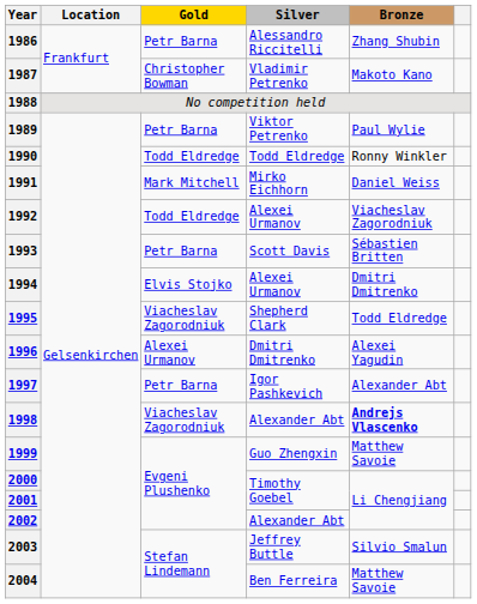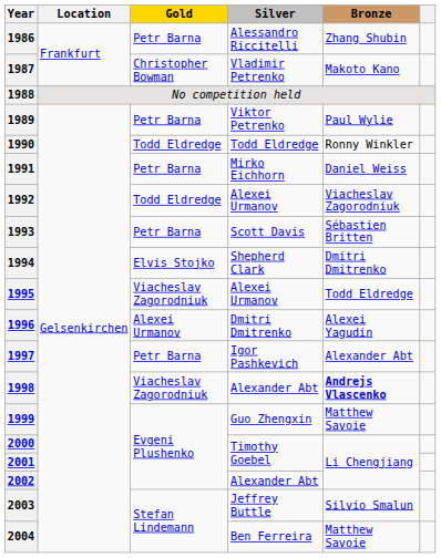 <table class="wikitable unsortable" style="text-align:left; width:80%">
 <tr>
 <th scope="col" style="text-align:center; width:5%">Year</th>
 <th scope="col" style="text-align:center; width:15%">Location</th>
 <th scope="col" style="text-align:center; width:25%; background:gold">Gold</th>
 <th scope="col" style="text-align:center; width:25%; background:silver">Silver</th>
 <th scope="col" style="text-align:center; width:25%; background:#c96">Bronze</th>
 <th scope="col" style="text-align:center; width:5%"></th>
 </tr>
 <tr>
 <th scope="row" style="text-align:left">1986</th>
 <td rowspan="2"><a href='#'>Frankfurt</a></td>
 <td> <a href='#'>Petr Barna</a></td>
 <td> <a href='#'>Alessandro Riccitelli</a></td>
 <td> <a href='#'>Zhang Shubin</a></td>
 <td></td>
 </tr>
 <tr>
 <th scope="row" style="text-align:left">1987</th>
 <td> <a href='#'>Christopher Bowman</a></td>
 <td> <a href='#'>Vladimir Petrenko</a></td>
 <td> <a href='#'>Makoto Kano</a></td>
 <td></td>
 </tr>
 <tr>
 <th scope="row" style="text-align:left">1988</th>
 <td colspan="5" bgcolor="e5e4e2" align="center"><em>No competition held</em></td>
 </tr>
 <tr>
 <th scope="row" style="text-align:left">1989</th>
 <td rowspan="16"><a href='#'>Gelsenkirchen</a></td>
 <td> <a href='#'>Petr Barna</a></td>
 <td> <a href='#'>Viktor Petrenko</a></td>
 <td> <a href='#'>Paul Wylie</a></td>
 <td></td>
 </tr>
 <tr>
 <th scope="row" style="text-align:left">1990</th>
 <td> <a href='#'>Todd Eldredge</a></td>
 <td> <a href='#'>Todd Eldredge</a></td>
 <td> Ronny Winkler</td>
 <td></td>
 </tr>
 <tr>
 <th scope="row" style="text-align:left">1991</th>
-<td> <a href='#'>Mark Mitchell</a></td>
+<td> <a href='#'>Petr Barna</a></td>
 <td> <a href='#'>Mirko Eichhorn</a></td>
 <td> <a href='#'>Daniel Weiss</a></td>
 <td></td>
 </tr>
 <tr>
 <th scope="row" style="text-align:left">1992</th>
 <td> <a href='#'>Todd Eldredge</a></td>
 <td> <a href='#'>Alexei Urmanov</a></td>
 <td> <a href='#'>Viacheslav Zagorodniuk</a></td>
 <td></td>
 </tr>
 <tr>
 <th scope="row" style="text-align:left">1993</th>
 <td> <a href='#'>Petr Barna</a></td>
 <td> <a href='#'>Scott Davis</a></td>
 <td> <a href='#'>Sébastien Britten</a></td>
 <td></td>
 </tr>
 <tr>
 <th scope="row" style="text-align:left">1994</th>
 <td> <a href='#'>Elvis Stojko</a></td>
-<td> <a href='#'>Alexei Urmanov</a></td>
+<td> <a href='#'>Shepherd Clark</a></td>
 <td> <a href='#'>Dmitri Dmitrenko</a></td>
 <td></td>
 </tr>
 <tr>
 <th scope="row" style="text-align:left"><a href='#'>1995</a></th>
 <td> <a href='#'>Viacheslav Zagorodniuk</a></td>
-<td> <a href='#'>Shepherd Clark</a></td>
+<td> <a href='#'>Alexei Urmanov</a></td>
 <td> <a href='#'>Todd Eldredge</a></td>
 <td></td>
 </tr>
 <tr>
 <th scope="row" style="text-align:left"><a href='#'>1996</a></th>
 <td> <a href='#'>Alexei Urmanov</a></td>
 <td> <a href='#'>Dmitri Dmitrenko</a></td>
 <td> <a href='#'>Alexei Yagudin</a></td>
 <td></td>
 </tr>
 <tr>
 <th scope="row" style="text-align:left"><a href='#'>1997</a></th>
 <td> <a href='#'>Petr Barna</a></td>
 <td> <a href='#'>Igor Pashkevich</a></td>
 <td> <a href='#'>Alexander Abt</a></td>
 <td></td>
 </tr>
 <tr>
 <th scope="row" style="text-align:left"><a href='#'>1998</a></th>
 <td> <a href='#'>Viacheslav Zagorodniuk</a></td>
 <td> <a href='#'>Alexander Abt</a></td>
 <td><strong> <a href='#'>Andrejs Vlascenko</a></strong></td>
 <td></td>
 </tr>
 <tr>
 <th scope="row" style="text-align:left"><a href='#'>1999</a></th>
 <td rowspan="4"> <a href='#'>Evgeni Plushenko</a></td>
 <td> <a href='#'>Guo Zhengxin</a></td>
 <td> <a href='#'>Matthew Savoie</a></td>
 <td></td>
 </tr>
 <tr>
 <th scope="row" style="text-align:left"><a href='#'>2000</a></th>
 <td rowspan="2"> <a href='#'>Timothy Goebel</a></td>
 <td rowspan="3"> <a href='#'>Li Chengjiang</a></td>
 <td></td>
 </tr>
 <tr>
 <th scope="row" style="text-align:left"><a href='#'>2001</a></th>
 <td></td>
 </tr>
 <tr>
 <th scope="row" style="text-align:left"><a href='#'>2002</a></th>
 <td> <a href='#'>Alexander Abt</a></td>
 <td></td>
 </tr>
 <tr>
 <th scope="row" style="text-align:left">2003</th>
 <td rowspan="2"> <a href='#'>Stefan Lindemann</a></td>
 <td> <a href='#'>Jeffrey Buttle</a></td>
 <td> <a href='#'>Silvio Smalun</a></td>
 <td></td>
 </tr>
 <tr>
 <th scope="row" style="text-align:left">2004</th>
 <td> <a href='#'>Ben Ferreira</a></td>
 <td> <a href='#'>Matthew Savoie</a></td>
 <td></td>
 </tr>
 </table>
